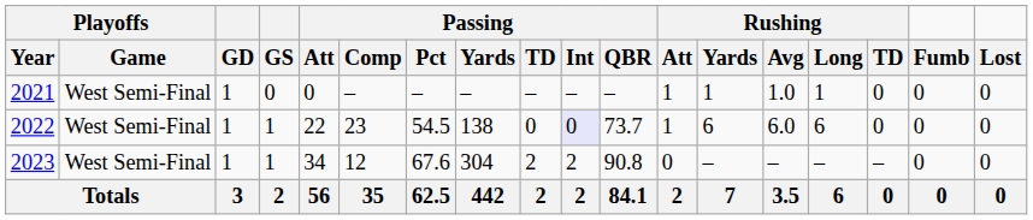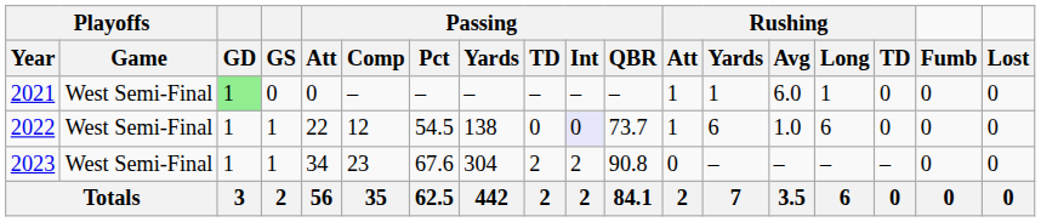 <table class="wikitable">
 <tr>
 <th colspan="2">Playoffs</th>
 <th></th>
 <th></th>
 <th colspan="7">Passing</th>
 <th colspan="5">Rushing</th>
 <td></td>
 <td></td>
 </tr>
 <tr>
 <th>Year</th>
 <th>Game</th>
 <th>GD</th>
 <th>GS</th>
 <th>Att</th>
 <th>Comp</th>
 <th>Pct</th>
 <th>Yards</th>
 <th>TD</th>
 <th>Int</th>
 <th>QBR</th>
 <th>Att</th>
 <th>Yards</th>
 <th>Avg</th>
 <th>Long</th>
 <th>TD</th>
 <th>Fumb</th>
 <th>Lost</th>
 </tr>
 <tr>
 <td><a href='#'>2021</a></td>
 <td>West Semi-Final</td>
-<td>1</td>
+<td style="background: lightgreen;">1</td>
 <td>0</td>
 <td>0</td>
 <td>–</td>
 <td>–</td>
 <td>–</td>
 <td>–</td>
 <td>–</td>
 <td>–</td>
 <td>1</td>
 <td>1</td>
-<td>1.0</td>
+<td>6.0</td>
 <td>1</td>
 <td>0</td>
 <td>0</td>
 <td>0</td>
 </tr>
 <tr>
 <td><a href='#'>2022</a></td>
 <td>West Semi-Final</td>
 <td>1</td>
 <td>1</td>
 <td>22</td>
-<td>23</td>
+<td>12</td>
 <td>54.5</td>
 <td>138</td>
 <td>0</td>
 <td style="background: lavender;">0</td>
 <td>73.7</td>
 <td>1</td>
 <td>6</td>
-<td>6.0</td>
+<td>1.0</td>
 <td>6</td>
 <td>0</td>
 <td>0</td>
 <td>0</td>
 </tr>
 <tr>
 <td><a href='#'>2023</a></td>
 <td>West Semi-Final</td>
 <td>1</td>
 <td>1</td>
 <td>34</td>
-<td>12</td>
+<td>23</td>
 <td>67.6</td>
 <td>304</td>
 <td>2</td>
 <td>2</td>
 <td>90.8</td>
 <td>0</td>
 <td>–</td>
 <td>–</td>
 <td>–</td>
 <td>–</td>
 <td>0</td>
 <td>0</td>
 </tr>
 <tr>
 <th colspan="2">Totals</th>
 <th>3</th>
 <th>2</th>
 <th>56</th>
 <th>35</th>
 <th>62.5</th>
 <th>442</th>
 <th>2</th>
 <th>2</th>
 <th>84.1</th>
 <th>2</th>
 <th>7</th>
 <th>3.5</th>
 <th>6</th>
 <th>0</th>
 <th>0</th>
 <th>0</th>
 </tr>
 </table>
